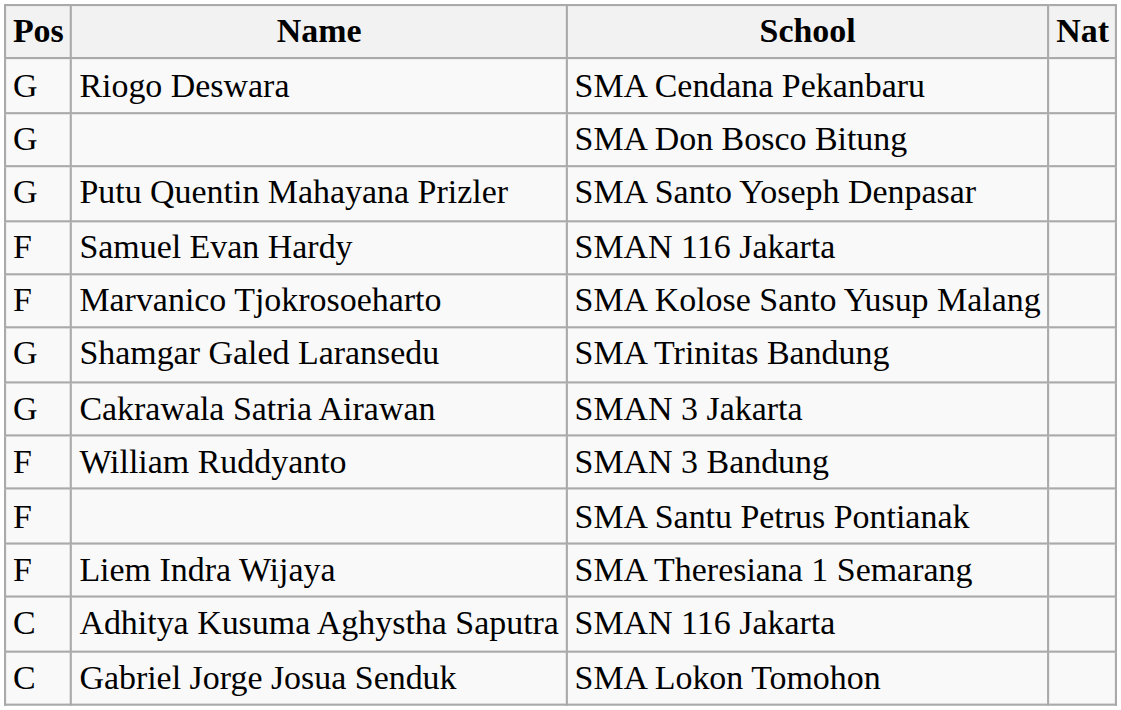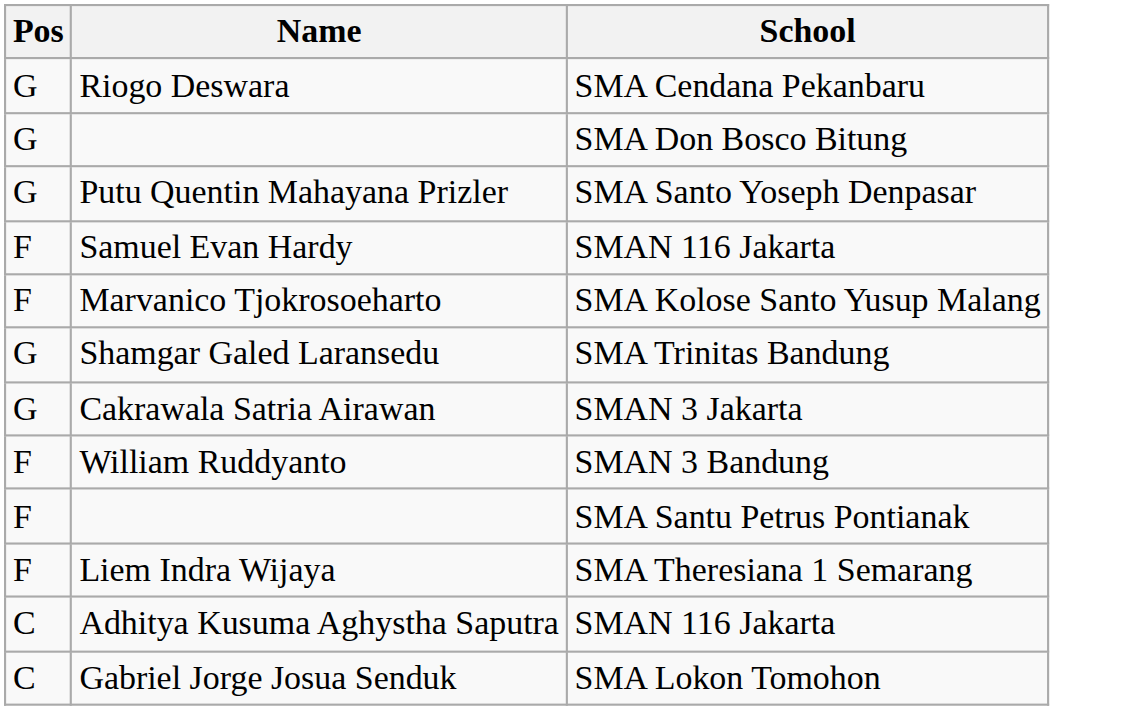 <table class="wikitable">
 <tr>
 <th>Pos</th>
 <th>Name</th>
 <th>School</th>
-<th>Nat</th>
 </tr>
 <tr>
 <td>G</td>
 <td>Riogo Deswara</td>
 <td>SMA Cendana Pekanbaru</td>
-<td></td>
 </tr>
 <tr>
 <td>G</td>
 <td></td>
 <td>SMA Don Bosco Bitung</td>
-<td></td>
 </tr>
 <tr>
 <td>G</td>
 <td>Putu Quentin Mahayana Prizler</td>
 <td>SMA Santo Yoseph Denpasar</td>
-<td></td>
 </tr>
 <tr>
 <td>F</td>
 <td>Samuel Evan Hardy</td>
 <td>SMAN 116 Jakarta</td>
-<td></td>
 </tr>
 <tr>
 <td>F</td>
 <td>Marvanico Tjokrosoeharto</td>
 <td>SMA Kolose Santo Yusup Malang</td>
-<td></td>
 </tr>
 <tr>
 <td>G</td>
 <td>Shamgar Galed Laransedu</td>
 <td>SMA Trinitas Bandung</td>
-<td></td>
 </tr>
 <tr>
 <td>G</td>
 <td>Cakrawala Satria Airawan</td>
 <td>SMAN 3 Jakarta</td>
-<td></td>
 </tr>
 <tr>
 <td>F</td>
 <td>William Ruddyanto</td>
 <td>SMAN 3 Bandung</td>
-<td></td>
 </tr>
 <tr>
 <td>F</td>
 <td></td>
 <td>SMA Santu Petrus Pontianak</td>
-<td></td>
 </tr>
 <tr>
 <td>F</td>
 <td>Liem Indra Wijaya</td>
 <td>SMA Theresiana 1 Semarang</td>
-<td></td>
 </tr>
 <tr>
 <td>C</td>
 <td>Adhitya Kusuma Aghystha Saputra</td>
 <td>SMAN 116 Jakarta</td>
-<td></td>
 </tr>
 <tr>
 <td>C</td>
 <td>Gabriel Jorge Josua Senduk</td>
 <td>SMA Lokon Tomohon</td>
-<td></td>
 </tr>
 </table>
